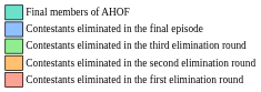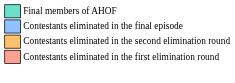 <table class="toccolours" style="font-size: 85%; white-space: nowrap;">
 <tr>
 <td style="background:#6DE0CB; border: 1px solid black;">      </td>
 <td>Final members of AHOF</td>
 </tr>
 <tr>
 <td style="background:#90C0FF; border: 1px solid black;">      </td>
 <td>Contestants eliminated in the final episode</td>
 </tr>
 <tr>
-<td style="background:#90EE90; border: 1px solid black;">      </td>
-<td>Contestants eliminated in the third elimination round</td>
-</tr>
-<tr>
 <td style="background:#FFC06F; border: 1px solid black;">      </td>
 <td>Contestants eliminated in the second elimination round</td>
 </tr>
 <tr>
 <td style="background:#FCA294; border: 1px solid black;">      </td>
 <td>Contestants eliminated in the first elimination round</td>
 </tr>
 </table>
